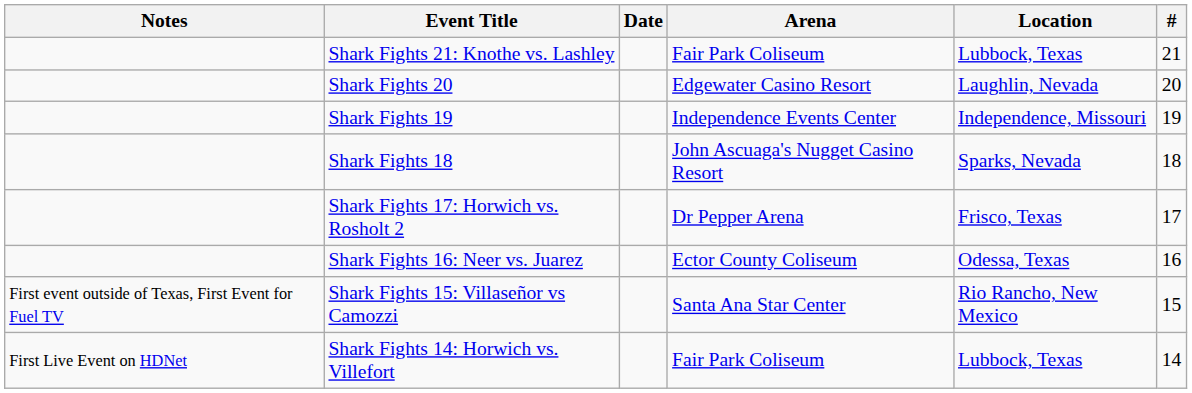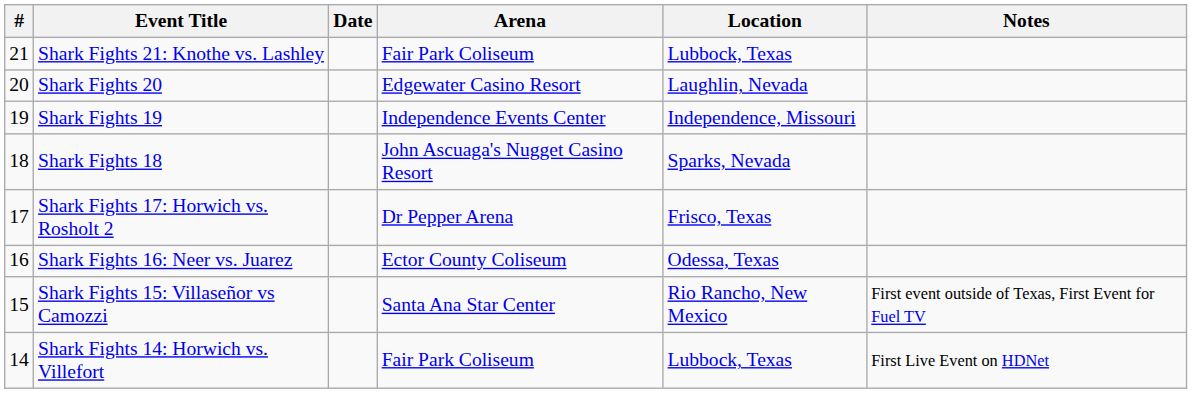 <table class="sortable wikitable succession-box" style="font-size:90%;">
 <tr>
-<th scope="col">Notes</th>
+<th scope="col">#</th>
 <th scope="col">Event Title</th>
 <th scope="col">Date</th>
 <th scope="col">Arena</th>
 <th scope="col">Location</th>
-<th scope="col">#</th>
+<th scope="col">Notes</th>
 </tr>
 <tr>
-<td></td>
+<td align=center>21</td>
 <td><a href='#'>Shark Fights 21: Knothe vs. Lashley</a></td>
 <td></td>
 <td><a href='#'>Fair Park Coliseum</a></td>
 <td><a href='#'>Lubbock, Texas</a></td>
-<td align=center>21</td>
+<td></td>
 </tr>
 <tr>
-<td></td>
+<td align=center>20</td>
 <td><a href='#'>Shark Fights 20</a></td>
 <td></td>
 <td><a href='#'>Edgewater Casino Resort</a></td>
 <td><a href='#'>Laughlin, Nevada</a></td>
-<td align=center>20</td>
+<td></td>
 </tr>
 <tr>
-<td></td>
+<td align=center>19</td>
 <td><a href='#'>Shark Fights 19</a></td>
 <td></td>
 <td><a href='#'>Independence Events Center</a></td>
 <td><a href='#'>Independence, Missouri</a></td>
-<td align=center>19</td>
+<td></td>
 </tr>
 <tr>
-<td></td>
+<td align=center>18</td>
 <td><a href='#'>Shark Fights 18</a></td>
 <td></td>
 <td><a href='#'>John Ascuaga's Nugget Casino Resort</a></td>
 <td><a href='#'>Sparks, Nevada</a></td>
-<td align=center>18</td>
+<td></td>
 </tr>
 <tr>
-<td></td>
+<td align=center>17</td>
 <td><a href='#'>Shark Fights 17: Horwich vs. Rosholt 2</a></td>
 <td></td>
 <td><a href='#'>Dr Pepper Arena</a></td>
 <td><a href='#'>Frisco, Texas</a></td>
-<td align=center>17</td>
+<td></td>
 </tr>
 <tr>
-<td></td>
+<td align=center>16</td>
 <td><a href='#'>Shark Fights 16: Neer vs. Juarez</a></td>
 <td></td>
 <td><a href='#'>Ector County Coliseum</a></td>
 <td><a href='#'>Odessa, Texas</a></td>
-<td align=center>16</td>
+<td></td>
 </tr>
 <tr>
-<td><small>First event outside of Texas, First Event for <a href='#'>Fuel TV</a></small></td>
+<td align=center>15</td>
 <td><a href='#'>Shark Fights 15: Villaseñor vs Camozzi</a></td>
 <td></td>
 <td><a href='#'>Santa Ana Star Center</a></td>
 <td><a href='#'>Rio Rancho, New Mexico</a></td>
-<td align=center>15</td>
+<td><small>First event outside of Texas, First Event for <a href='#'>Fuel TV</a></small></td>
 </tr>
 <tr>
-<td><small>First Live Event on <a href='#'>HDNet</a></small></td>
+<td align=center>14</td>
 <td><a href='#'>Shark Fights 14: Horwich vs. Villefort</a></td>
 <td></td>
 <td><a href='#'>Fair Park Coliseum</a></td>
 <td><a href='#'>Lubbock, Texas</a></td>
-<td align=center>14</td>
+<td><small>First Live Event on <a href='#'>HDNet</a></small></td>
 </tr>
 </table>
